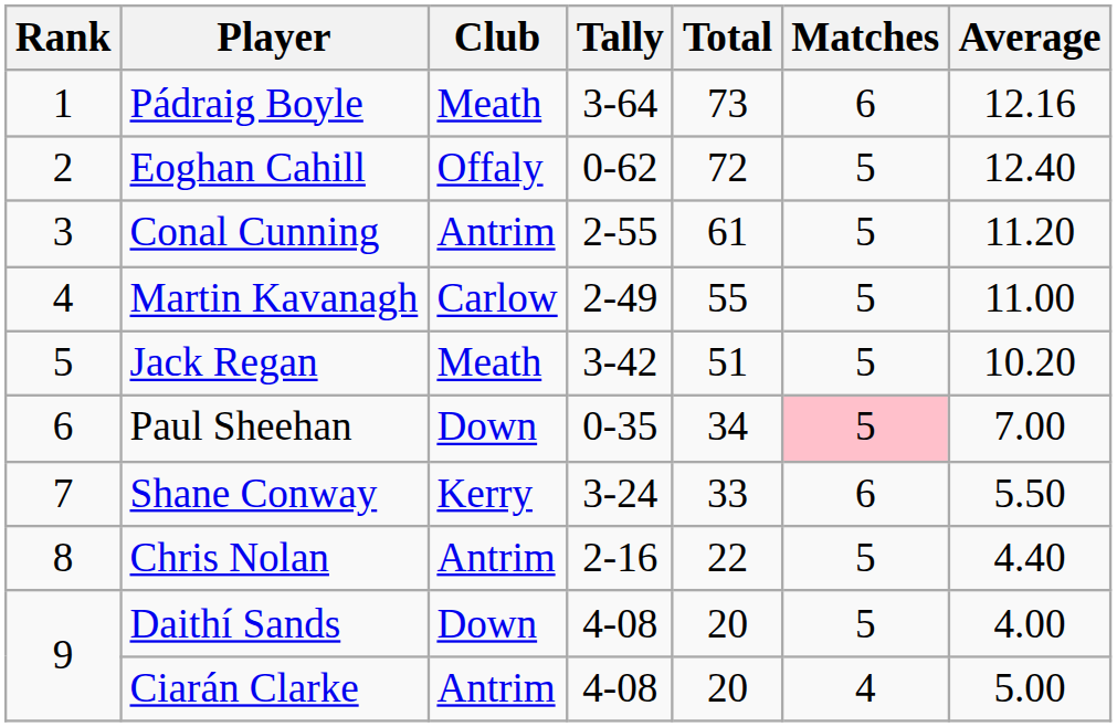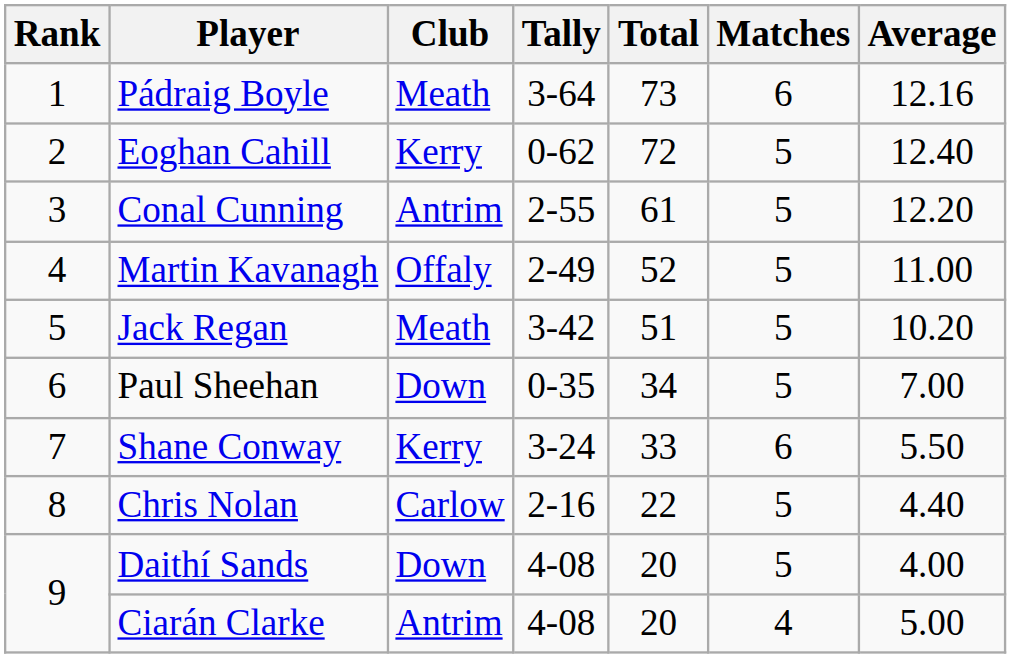 <table class="wikitable">
 <tr>
 <th>Rank</th>
 <th>Player</th>
 <th>Club</th>
 <th>Tally</th>
 <th>Total</th>
 <th>Matches</th>
 <th>Average</th>
 </tr>
 <tr>
 <td rowspan=1 align=center>1</td>
 <td><a href='#'>Pádraig Boyle</a></td>
 <td><a href='#'>Meath</a></td>
 <td align=center>3-64</td>
 <td align=center>73</td>
 <td align=center>6</td>
 <td align=center>12.16</td>
 </tr>
 <tr>
 <td rowspan=1 align=center>2</td>
 <td><a href='#'>Eoghan Cahill</a></td>
-<td><a href='#'>Offaly</a></td>
+<td><a href='#'>Kerry</a></td>
 <td align=center>0-62</td>
 <td align=center>72</td>
 <td align=center>5</td>
 <td align=center>12.40</td>
 </tr>
 <tr>
 <td rowspan=1 align=center>3</td>
 <td><a href='#'>Conal Cunning</a></td>
 <td><a href='#'>Antrim</a></td>
 <td align=center>2-55</td>
 <td align=center>61</td>
 <td align=center>5</td>
-<td align=center>11.20</td>
+<td align=center>12.20</td>
 </tr>
 <tr>
 <td rowspan=1 align=center>4</td>
 <td><a href='#'>Martin Kavanagh</a></td>
-<td><a href='#'>Carlow</a></td>
+<td><a href='#'>Offaly</a></td>
 <td align=center>2-49</td>
-<td align=center>55</td>
+<td align=center>52</td>
 <td align=center>5</td>
 <td align=center>11.00</td>
 </tr>
 <tr>
 <td rowspan=1 align=center>5</td>
 <td><a href='#'>Jack Regan</a></td>
 <td><a href='#'>Meath</a></td>
 <td align=center>3-42</td>
 <td align=center>51</td>
 <td align=center>5</td>
 <td align=center>10.20</td>
 </tr>
 <tr>
 <td rowspan=1 align=center>6</td>
 <td>Paul Sheehan</td>
 <td><a href='#'>Down</a></td>
 <td align=center>0-35</td>
 <td align=center>34</td>
-<td align=center style="background: pink;">5</td>
+<td align=center>5</td>
 <td align=center>7.00</td>
 </tr>
 <tr>
 <td rowspan=1 align=center>7</td>
 <td><a href='#'>Shane Conway</a></td>
 <td><a href='#'>Kerry</a></td>
 <td align=center>3-24</td>
 <td align=center>33</td>
 <td align=center>6</td>
 <td align=center>5.50</td>
 </tr>
 <tr>
 <td rowspan=1 align=center>8</td>
 <td><a href='#'>Chris Nolan</a></td>
-<td><a href='#'>Antrim</a></td>
+<td><a href='#'>Carlow</a></td>
 <td align=center>2-16</td>
 <td align=center>22</td>
 <td align=center>5</td>
 <td align=center>4.40</td>
 </tr>
 <tr>
 <td rowspan=2 align=center>9</td>
 <td><a href='#'>Daithí Sands</a></td>
 <td><a href='#'>Down</a></td>
 <td align=center>4-08</td>
 <td align=center>20</td>
 <td align=center>5</td>
 <td align=center>4.00</td>
 </tr>
 <tr>
 <td><a href='#'>Ciarán Clarke</a></td>
 <td><a href='#'>Antrim</a></td>
 <td align=center>4-08</td>
 <td align=center>20</td>
 <td align=center>4</td>
 <td align=center>5.00</td>
 </tr>
 </table>
